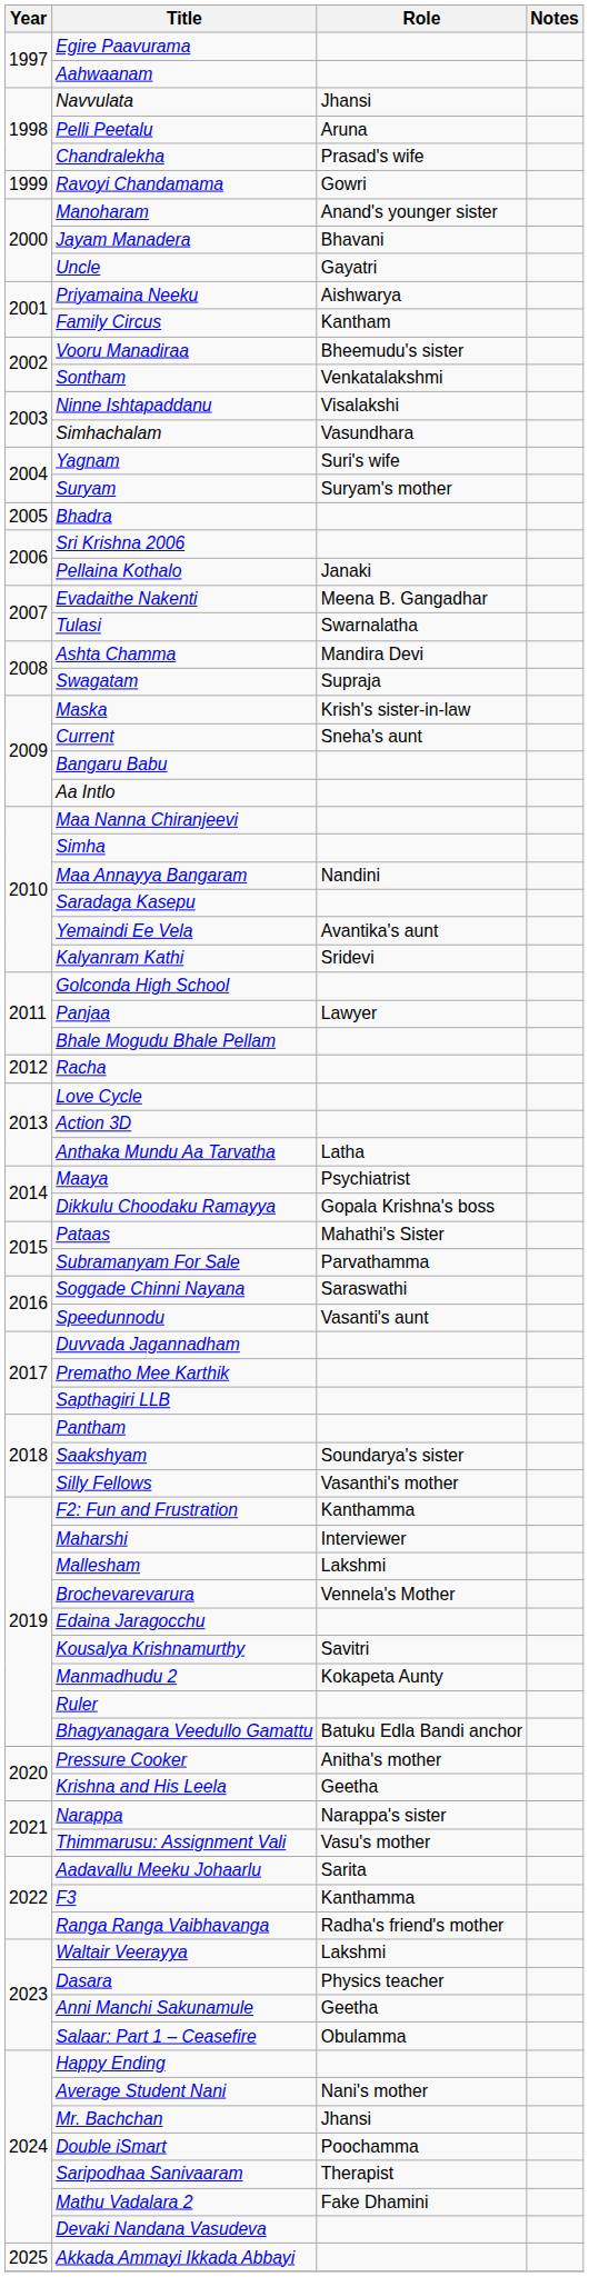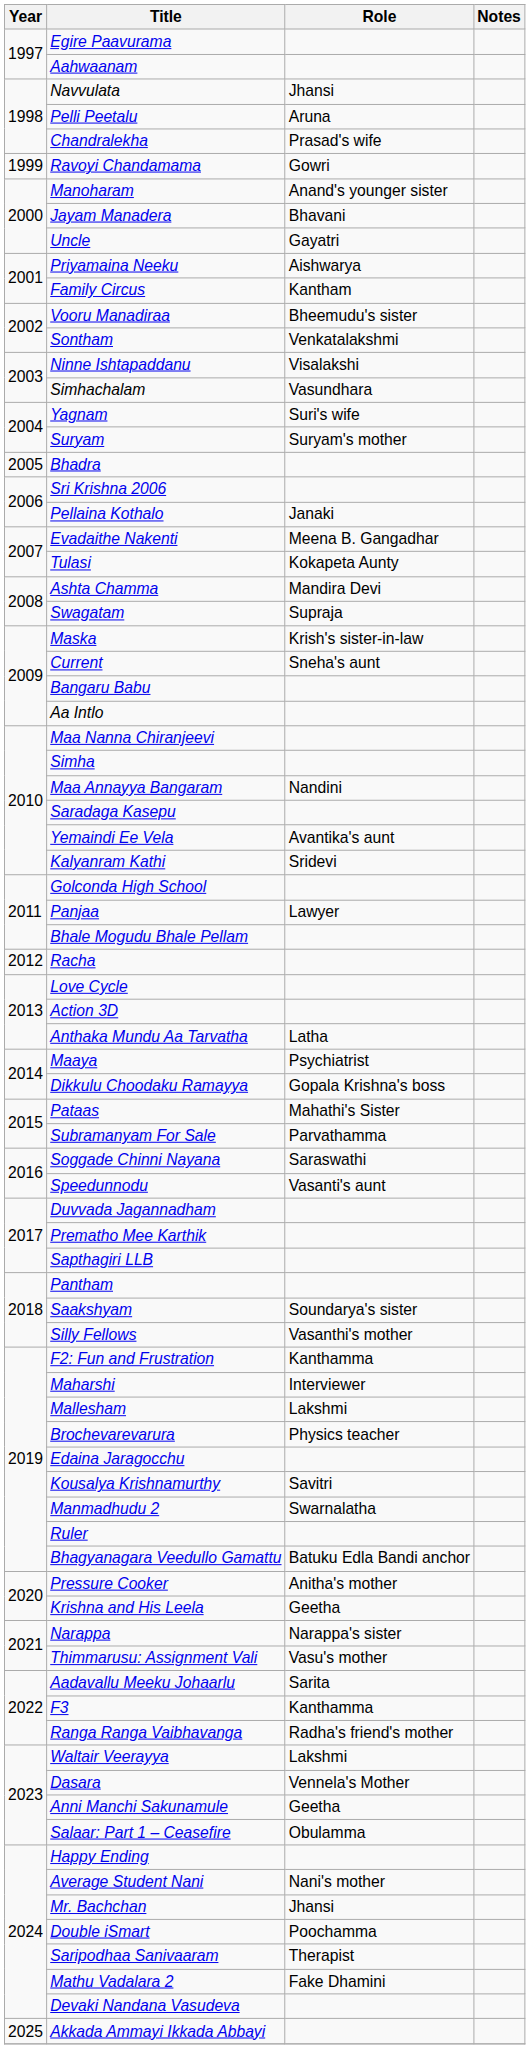 <table class="wikitable sortable">
 <tr>
 <th>Year</th>
 <th>Title</th>
 <th>Role</th>
 <th class="unsortable">Notes</th>
 </tr>
 <tr>
 <td rowspan="2">1997</td>
 <td><em><a href='#'>Egire Paavurama</a></em></td>
 <td></td>
 <td></td>
 </tr>
 <tr>
 <td><em><a href='#'>Aahwaanam</a></em></td>
 <td></td>
 <td></td>
 </tr>
 <tr>
 <td rowspan="3">1998</td>
 <td><em>Navvulata</em></td>
 <td>Jhansi</td>
 <td></td>
 </tr>
 <tr>
 <td><em><a href='#'>Pelli Peetalu</a></em></td>
 <td>Aruna</td>
 <td></td>
 </tr>
 <tr>
 <td><em><a href='#'>Chandralekha</a></em></td>
 <td>Prasad's wife</td>
 <td></td>
 </tr>
 <tr>
 <td>1999</td>
 <td><em><a href='#'>Ravoyi Chandamama</a></em></td>
 <td>Gowri</td>
 <td></td>
 </tr>
 <tr>
 <td rowspan="3">2000</td>
 <td><em><a href='#'>Manoharam</a></em></td>
 <td>Anand's younger sister</td>
 <td></td>
 </tr>
 <tr>
 <td><em><a href='#'>Jayam Manadera</a></em></td>
 <td>Bhavani</td>
 <td></td>
 </tr>
 <tr>
 <td><em><a href='#'>Uncle</a></em></td>
 <td>Gayatri</td>
 <td></td>
 </tr>
 <tr>
 <td rowspan="2">2001</td>
 <td><em><a href='#'>Priyamaina Neeku</a></em></td>
 <td>Aishwarya</td>
 <td></td>
 </tr>
 <tr>
 <td><em><a href='#'>Family Circus</a></em></td>
 <td>Kantham</td>
 <td></td>
 </tr>
 <tr>
 <td rowspan="2">2002</td>
 <td><em><a href='#'>Vooru Manadiraa</a></em></td>
 <td>Bheemudu's sister</td>
 <td></td>
 </tr>
 <tr>
 <td><em><a href='#'>Sontham</a></em></td>
 <td>Venkatalakshmi</td>
 <td></td>
 </tr>
 <tr>
 <td rowspan="2">2003</td>
 <td><em><a href='#'>Ninne Ishtapaddanu</a></em></td>
 <td>Visalakshi</td>
 <td></td>
 </tr>
 <tr>
 <td><em>Simhachalam</em></td>
 <td>Vasundhara</td>
 <td></td>
 </tr>
 <tr>
 <td rowspan="2">2004</td>
 <td><em><a href='#'>Yagnam</a></em></td>
 <td>Suri's wife</td>
 <td></td>
 </tr>
 <tr>
 <td><em><a href='#'>Suryam</a></em></td>
 <td>Suryam's mother</td>
 <td></td>
 </tr>
 <tr>
 <td>2005</td>
 <td><em><a href='#'>Bhadra</a></em></td>
 <td></td>
 <td></td>
 </tr>
 <tr>
 <td rowspan="2">2006</td>
 <td><em><a href='#'>Sri Krishna 2006</a></em></td>
 <td></td>
 <td></td>
 </tr>
 <tr>
 <td><em><a href='#'>Pellaina Kothalo</a></em></td>
 <td>Janaki</td>
 <td></td>
 </tr>
 <tr>
 <td rowspan="2">2007</td>
 <td><em><a href='#'>Evadaithe Nakenti</a></em></td>
 <td>Meena B. Gangadhar</td>
 <td></td>
 </tr>
 <tr>
 <td><em><a href='#'>Tulasi</a></em></td>
-<td>Swarnalatha</td>
+<td>Kokapeta Aunty</td>
 <td></td>
 </tr>
 <tr>
 <td rowspan="2">2008</td>
 <td><em><a href='#'>Ashta Chamma</a></em></td>
 <td>Mandira Devi</td>
 <td></td>
 </tr>
 <tr>
 <td><em><a href='#'>Swagatam</a></em></td>
 <td>Supraja</td>
 <td></td>
 </tr>
 <tr>
 <td rowspan="4">2009</td>
 <td><em><a href='#'>Maska</a></em></td>
 <td>Krish's sister-in-law</td>
 <td></td>
 </tr>
 <tr>
 <td><em><a href='#'>Current</a></em></td>
 <td>Sneha's aunt</td>
 <td></td>
 </tr>
 <tr>
 <td><em><a href='#'>Bangaru Babu</a></em></td>
 <td></td>
 <td></td>
 </tr>
 <tr>
 <td><em>Aa Intlo</em></td>
 <td></td>
 <td></td>
 </tr>
 <tr>
 <td rowspan="6">2010</td>
 <td><em><a href='#'>Maa Nanna Chiranjeevi</a></em></td>
 <td></td>
 <td></td>
 </tr>
 <tr>
 <td><em><a href='#'>Simha</a></em></td>
 <td></td>
 <td></td>
 </tr>
 <tr>
 <td><em><a href='#'>Maa Annayya Bangaram</a></em></td>
 <td>Nandini</td>
 <td></td>
 </tr>
 <tr>
 <td><em><a href='#'>Saradaga Kasepu</a></em></td>
 <td></td>
 <td></td>
 </tr>
 <tr>
 <td><em><a href='#'>Yemaindi Ee Vela</a></em></td>
 <td>Avantika's aunt</td>
 <td></td>
 </tr>
 <tr>
 <td><em><a href='#'>Kalyanram Kathi</a></em></td>
 <td>Sridevi</td>
 <td></td>
 </tr>
 <tr>
 <td rowspan="3">2011</td>
 <td><em><a href='#'>Golconda High School</a></em></td>
 <td></td>
 <td></td>
 </tr>
 <tr>
 <td><em><a href='#'>Panjaa</a></em></td>
 <td>Lawyer</td>
 <td></td>
 </tr>
 <tr>
 <td><em><a href='#'>Bhale Mogudu Bhale Pellam</a></em></td>
 <td></td>
 <td></td>
 </tr>
 <tr>
 <td>2012</td>
 <td><em><a href='#'>Racha</a></em></td>
 <td></td>
 <td></td>
 </tr>
 <tr>
 <td rowspan="3">2013</td>
 <td><em><a href='#'>Love Cycle</a></em></td>
 <td></td>
 <td></td>
 </tr>
 <tr>
 <td><em><a href='#'>Action 3D</a></em></td>
 <td></td>
 <td></td>
 </tr>
 <tr>
 <td><em><a href='#'>Anthaka Mundu Aa Tarvatha</a></em></td>
 <td>Latha</td>
 <td></td>
 </tr>
 <tr>
 <td rowspan="2">2014</td>
 <td><em><a href='#'>Maaya</a></em></td>
 <td>Psychiatrist</td>
 <td></td>
 </tr>
 <tr>
 <td><em><a href='#'>Dikkulu Choodaku Ramayya</a></em></td>
 <td>Gopala Krishna's boss</td>
 <td></td>
 </tr>
 <tr>
 <td rowspan="2">2015</td>
 <td><em><a href='#'>Pataas</a></em></td>
 <td>Mahathi's Sister</td>
 <td></td>
 </tr>
 <tr>
 <td><em><a href='#'>Subramanyam For Sale</a></em></td>
 <td>Parvathamma</td>
 <td></td>
 </tr>
 <tr>
 <td rowspan="2">2016</td>
 <td><em><a href='#'>Soggade Chinni Nayana</a></em></td>
 <td>Saraswathi</td>
 <td></td>
 </tr>
 <tr>
 <td><em><a href='#'>Speedunnodu</a></em></td>
 <td>Vasanti's aunt</td>
 <td></td>
 </tr>
 <tr>
 <td rowspan="3">2017</td>
 <td><em><a href='#'>Duvvada Jagannadham</a></em></td>
 <td></td>
 <td></td>
 </tr>
 <tr>
 <td><em><a href='#'>Prematho Mee Karthik</a></em></td>
 <td></td>
 <td></td>
 </tr>
 <tr>
 <td><em><a href='#'>Sapthagiri LLB</a></em></td>
 <td></td>
 <td></td>
 </tr>
 <tr>
 <td rowspan="3">2018</td>
 <td><em><a href='#'>Pantham</a></em></td>
 <td></td>
 <td></td>
 </tr>
 <tr>
 <td><em><a href='#'>Saakshyam</a></em></td>
 <td>Soundarya's sister</td>
 <td></td>
 </tr>
 <tr>
 <td><em><a href='#'>Silly Fellows</a></em></td>
 <td>Vasanthi's mother</td>
 <td></td>
 </tr>
 <tr>
 <td rowspan="9">2019</td>
 <td><em><a href='#'>F2: Fun and Frustration</a></em></td>
 <td>Kanthamma</td>
 <td></td>
 </tr>
 <tr>
 <td><em><a href='#'>Maharshi</a></em></td>
 <td>Interviewer</td>
 <td></td>
 </tr>
 <tr>
 <td><em><a href='#'>Mallesham</a></em></td>
 <td>Lakshmi</td>
 <td></td>
 </tr>
 <tr>
 <td><em><a href='#'>Brochevarevarura</a></em></td>
-<td>Vennela's Mother</td>
+<td>Physics teacher</td>
 <td></td>
 </tr>
 <tr>
 <td><em><a href='#'>Edaina Jaragocchu</a></em></td>
 <td></td>
 <td></td>
 </tr>
 <tr>
 <td><em><a href='#'>Kousalya Krishnamurthy</a></em></td>
 <td>Savitri</td>
 <td></td>
 </tr>
 <tr>
 <td><em><a href='#'>Manmadhudu 2</a></em></td>
-<td>Kokapeta Aunty</td>
+<td>Swarnalatha</td>
 <td></td>
 </tr>
 <tr>
 <td><em><a href='#'>Ruler</a></em></td>
 <td></td>
 <td></td>
 </tr>
 <tr>
 <td><em><a href='#'>Bhagyanagara Veedullo Gamattu</a></em></td>
 <td>Batuku Edla Bandi anchor</td>
 <td></td>
 </tr>
 <tr>
 <td rowspan="2">2020</td>
 <td><em><a href='#'>Pressure Cooker</a></em></td>
 <td>Anitha's mother</td>
 <td></td>
 </tr>
 <tr>
 <td><em><a href='#'>Krishna and His Leela</a></em></td>
 <td>Geetha</td>
 <td></td>
 </tr>
 <tr>
 <td rowspan="2">2021</td>
 <td><em><a href='#'>Narappa</a></em></td>
 <td>Narappa's sister</td>
 <td></td>
 </tr>
 <tr>
 <td><em><a href='#'>Thimmarusu: Assignment Vali</a></em></td>
 <td>Vasu's mother</td>
 <td></td>
 </tr>
 <tr>
 <td rowspan="3">2022</td>
 <td><a href='#'><em>Aadavallu Meeku Johaarlu</em></a></td>
 <td>Sarita</td>
 <td></td>
 </tr>
 <tr>
 <td><a href='#'><em>F3</em></a></td>
 <td>Kanthamma</td>
 <td></td>
 </tr>
 <tr>
 <td><em><a href='#'>Ranga Ranga Vaibhavanga</a></em></td>
 <td>Radha's friend's mother</td>
 <td></td>
 </tr>
 <tr>
 <td rowspan="4">2023</td>
 <td><em><a href='#'>Waltair Veerayya</a></em></td>
 <td>Lakshmi</td>
 <td></td>
 </tr>
 <tr>
 <td><em><a href='#'>Dasara</a></em></td>
-<td>Physics teacher</td>
+<td>Vennela's Mother</td>
 <td></td>
 </tr>
 <tr>
 <td><em><a href='#'>Anni Manchi Sakunamule</a></em></td>
 <td>Geetha</td>
 <td></td>
 </tr>
 <tr>
 <td><em><a href='#'>Salaar: Part 1 – Ceasefire</a></em></td>
 <td>Obulamma</td>
 <td></td>
 </tr>
 <tr>
 <td rowspan="7">2024</td>
 <td><a href='#'><em>Happy Ending</em></a></td>
 <td></td>
 <td></td>
 </tr>
 <tr>
 <td><em><a href='#'>Average Student Nani</a></em></td>
 <td>Nani's mother</td>
 <td></td>
 </tr>
 <tr>
 <td><em><a href='#'>Mr. Bachchan</a></em></td>
 <td>Jhansi</td>
 <td></td>
 </tr>
 <tr>
 <td><em><a href='#'>Double iSmart</a></em></td>
 <td>Poochamma</td>
 <td></td>
 </tr>
 <tr>
 <td><em><a href='#'>Saripodhaa Sanivaaram</a></em></td>
 <td>Therapist</td>
 <td></td>
 </tr>
 <tr>
 <td><em><a href='#'>Mathu Vadalara 2</a></em></td>
 <td>Fake Dhamini</td>
 <td></td>
 </tr>
 <tr>
 <td><em><a href='#'>Devaki Nandana Vasudeva</a></em></td>
 <td></td>
 <td></td>
 </tr>
 <tr>
 <td>2025</td>
 <td><em><a href='#'>Akkada Ammayi Ikkada Abbayi</a></em></td>
 <td></td>
 <td></td>
 </tr>
 <tr>
 </tr>
 </table>
